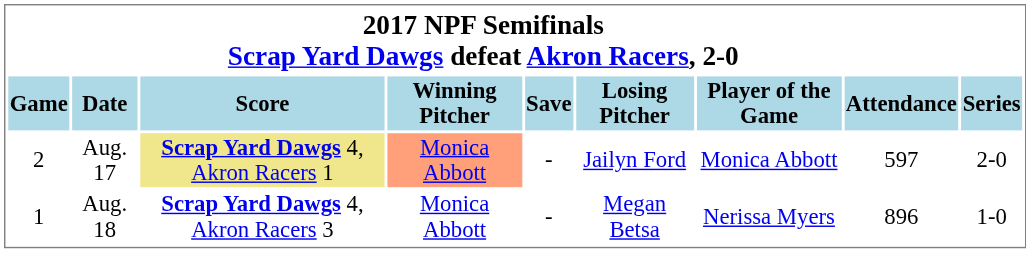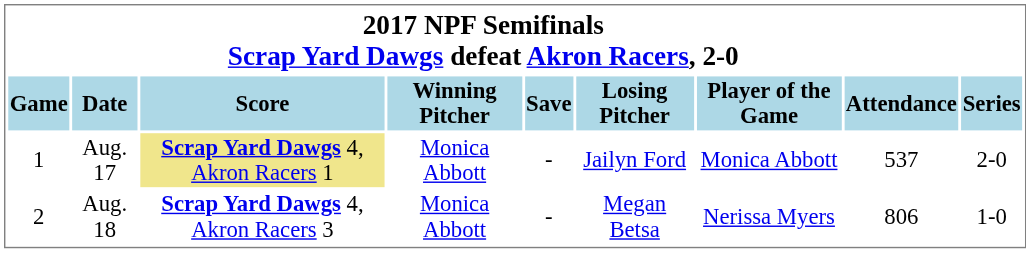 <table cellpadding="1"  style="min-width:45em;text-align:center;font-size:100%; border:1px solid gray;">
 <tr style="font-size:larger;">
 <th colspan=8>2017 NPF Semifinals<br><a href='#'>Scrap Yard Dawgs</a> defeat <a href='#'>Akron Racers</a>, 2-0</th>
 </tr>
 <tr style="background:lightblue;">
 <th>Game</th>
 <th>Date</th>
 <th>Score</th>
 <th>Winning Pitcher</th>
 <th>Save</th>
 <th>Losing Pitcher</th>
 <th>Player of the Game</th>
 <th>Attendance</th>
 <th>Series<br></th>
 </tr>
 <tr>
-<td>2</td>
+<td>1</td>
 <td>Aug. 17</td>
 <td style="background: khaki;"><strong><a href='#'>Scrap Yard Dawgs</a></strong> 4, <a href='#'>Akron Racers</a> 1</td>
-<td style="background: lightsalmon;"><a href='#'>Monica Abbott</a></td>
+<td><a href='#'>Monica Abbott</a></td>
 <td>-</td>
 <td><a href='#'>Jailyn Ford</a></td>
 <td><a href='#'>Monica Abbott</a></td>
-<td>597</td>
+<td>537</td>
 <td>2-0</td>
 </tr>
 <tr>
-<td>1</td>
+<td>2</td>
 <td>Aug. 18</td>
 <td><strong><a href='#'>Scrap Yard Dawgs</a></strong> 4, <a href='#'>Akron Racers</a> 3</td>
 <td><a href='#'>Monica Abbott</a></td>
 <td>-</td>
 <td><a href='#'>Megan Betsa</a></td>
 <td><a href='#'>Nerissa Myers</a></td>
-<td>896</td>
+<td>806</td>
 <td>1-0</td>
 </tr>
 </table>
